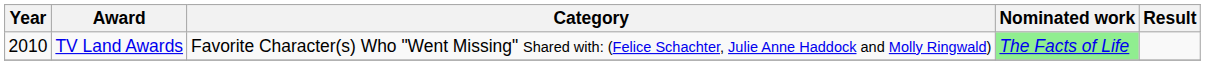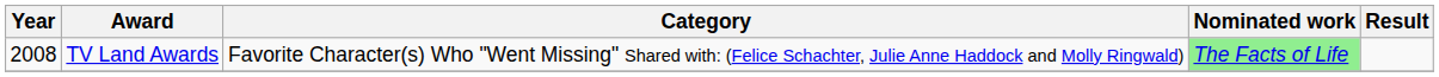 <table class="wikitable">
 <tr>
 <th>Year</th>
 <th>Award</th>
 <th>Category</th>
 <th>Nominated work</th>
 <th>Result</th>
 </tr>
 <tr>
-<td>2010</td>
+<td>2008</td>
 <td><a href='#'>TV Land Awards</a></td>
 <td>Favorite Character(s) Who "Went Missing" <small> Shared with: (<a href='#'>Felice Schachter</a>, <a href='#'>Julie Anne Haddock</a> and <a href='#'>Molly Ringwald</a>) </small></td>
 <td style="background: lightgreen;"><em><a href='#'>The Facts of Life</a></em></td>
 <td></td>
 </tr>
 <tr>
 </tr>
 </table>
